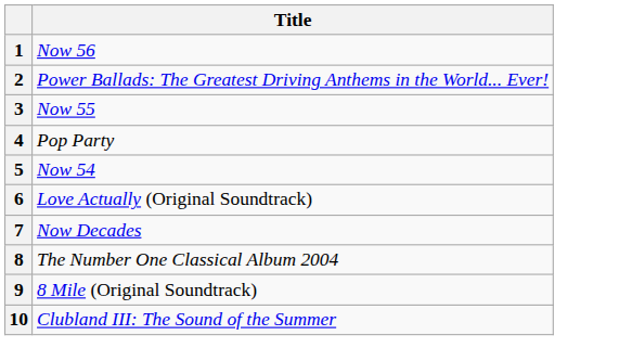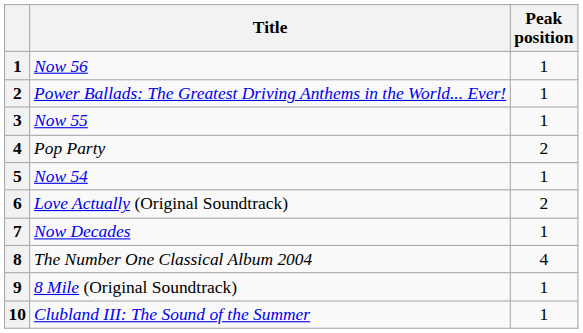 <table class="wikitable sortable plainrowheaders">
 <tr>
 <th scope=col></th>
 <th scope=col>Title</th>
+<th scope=col>Peak<br>position</th>
 </tr>
 <tr>
 <th scope=row style="text-align:center;">1</th>
 <td><em><a href='#'>Now 56</a></em></td>
+<td align="center">1</td>
 </tr>
 <tr>
 <th scope=row style="text-align:center;">2</th>
 <td><em><a href='#'>Power Ballads: The Greatest Driving Anthems in the World... Ever!</a></em></td>
+<td align="center">1</td>
 </tr>
 <tr>
 <th scope=row style="text-align:center;">3</th>
 <td><em><a href='#'>Now 55</a></em></td>
+<td align="center">1</td>
 </tr>
 <tr>
 <th scope=row style="text-align:center;">4</th>
 <td><em>Pop Party</em></td>
+<td align="center">2</td>
 </tr>
 <tr>
 <th scope=row style="text-align:center;">5</th>
 <td><em><a href='#'>Now 54</a></em></td>
+<td align="center">1</td>
 </tr>
 <tr>
 <th scope=row style="text-align:center;">6</th>
 <td><em><a href='#'>Love Actually</a></em> (Original Soundtrack)</td>
+<td align="center">2</td>
 </tr>
 <tr>
 <th scope=row style="text-align:center;">7</th>
 <td><em><a href='#'>Now Decades</a></em></td>
+<td align="center">1</td>
 </tr>
 <tr>
 <th scope=row style="text-align:center;">8</th>
 <td><em>The Number One Classical Album 2004</em></td>
+<td align="center">4</td>
 </tr>
 <tr>
 <th scope=row style="text-align:center;">9</th>
 <td><em><a href='#'>8 Mile</a></em> (Original Soundtrack)</td>
+<td align="center">1</td>
 </tr>
 <tr>
 <th scope=row style="text-align:center;">10</th>
 <td><em><a href='#'>Clubland III: The Sound of the Summer</a></em></td>
+<td align="center">1</td>
 </tr>
 </table>
